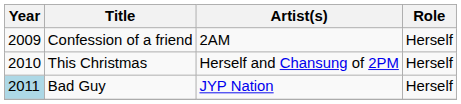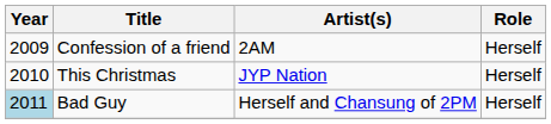 <table class="wikitable">
 <tr>
 <th>Year</th>
 <th>Title</th>
 <th>Artist(s)</th>
 <th>Role</th>
 </tr>
 <tr>
 <td>2009</td>
 <td>Confession of a friend</td>
 <td>2AM</td>
 <td>Herself</td>
 </tr>
 <tr>
 <td>2010</td>
 <td>This Christmas</td>
-<td>Herself and <a href='#'>Chansung</a> of <a href='#'>2PM</a></td>
+<td><a href='#'>JYP Nation</a></td>
 <td>Herself</td>
 </tr>
 <tr>
 <td style="background: lightblue;">2011</td>
 <td>Bad Guy</td>
-<td><a href='#'>JYP Nation</a></td>
+<td>Herself and <a href='#'>Chansung</a> of <a href='#'>2PM</a></td>
 <td>Herself</td>
 </tr>
 <tr>
 </tr>
 </table>
